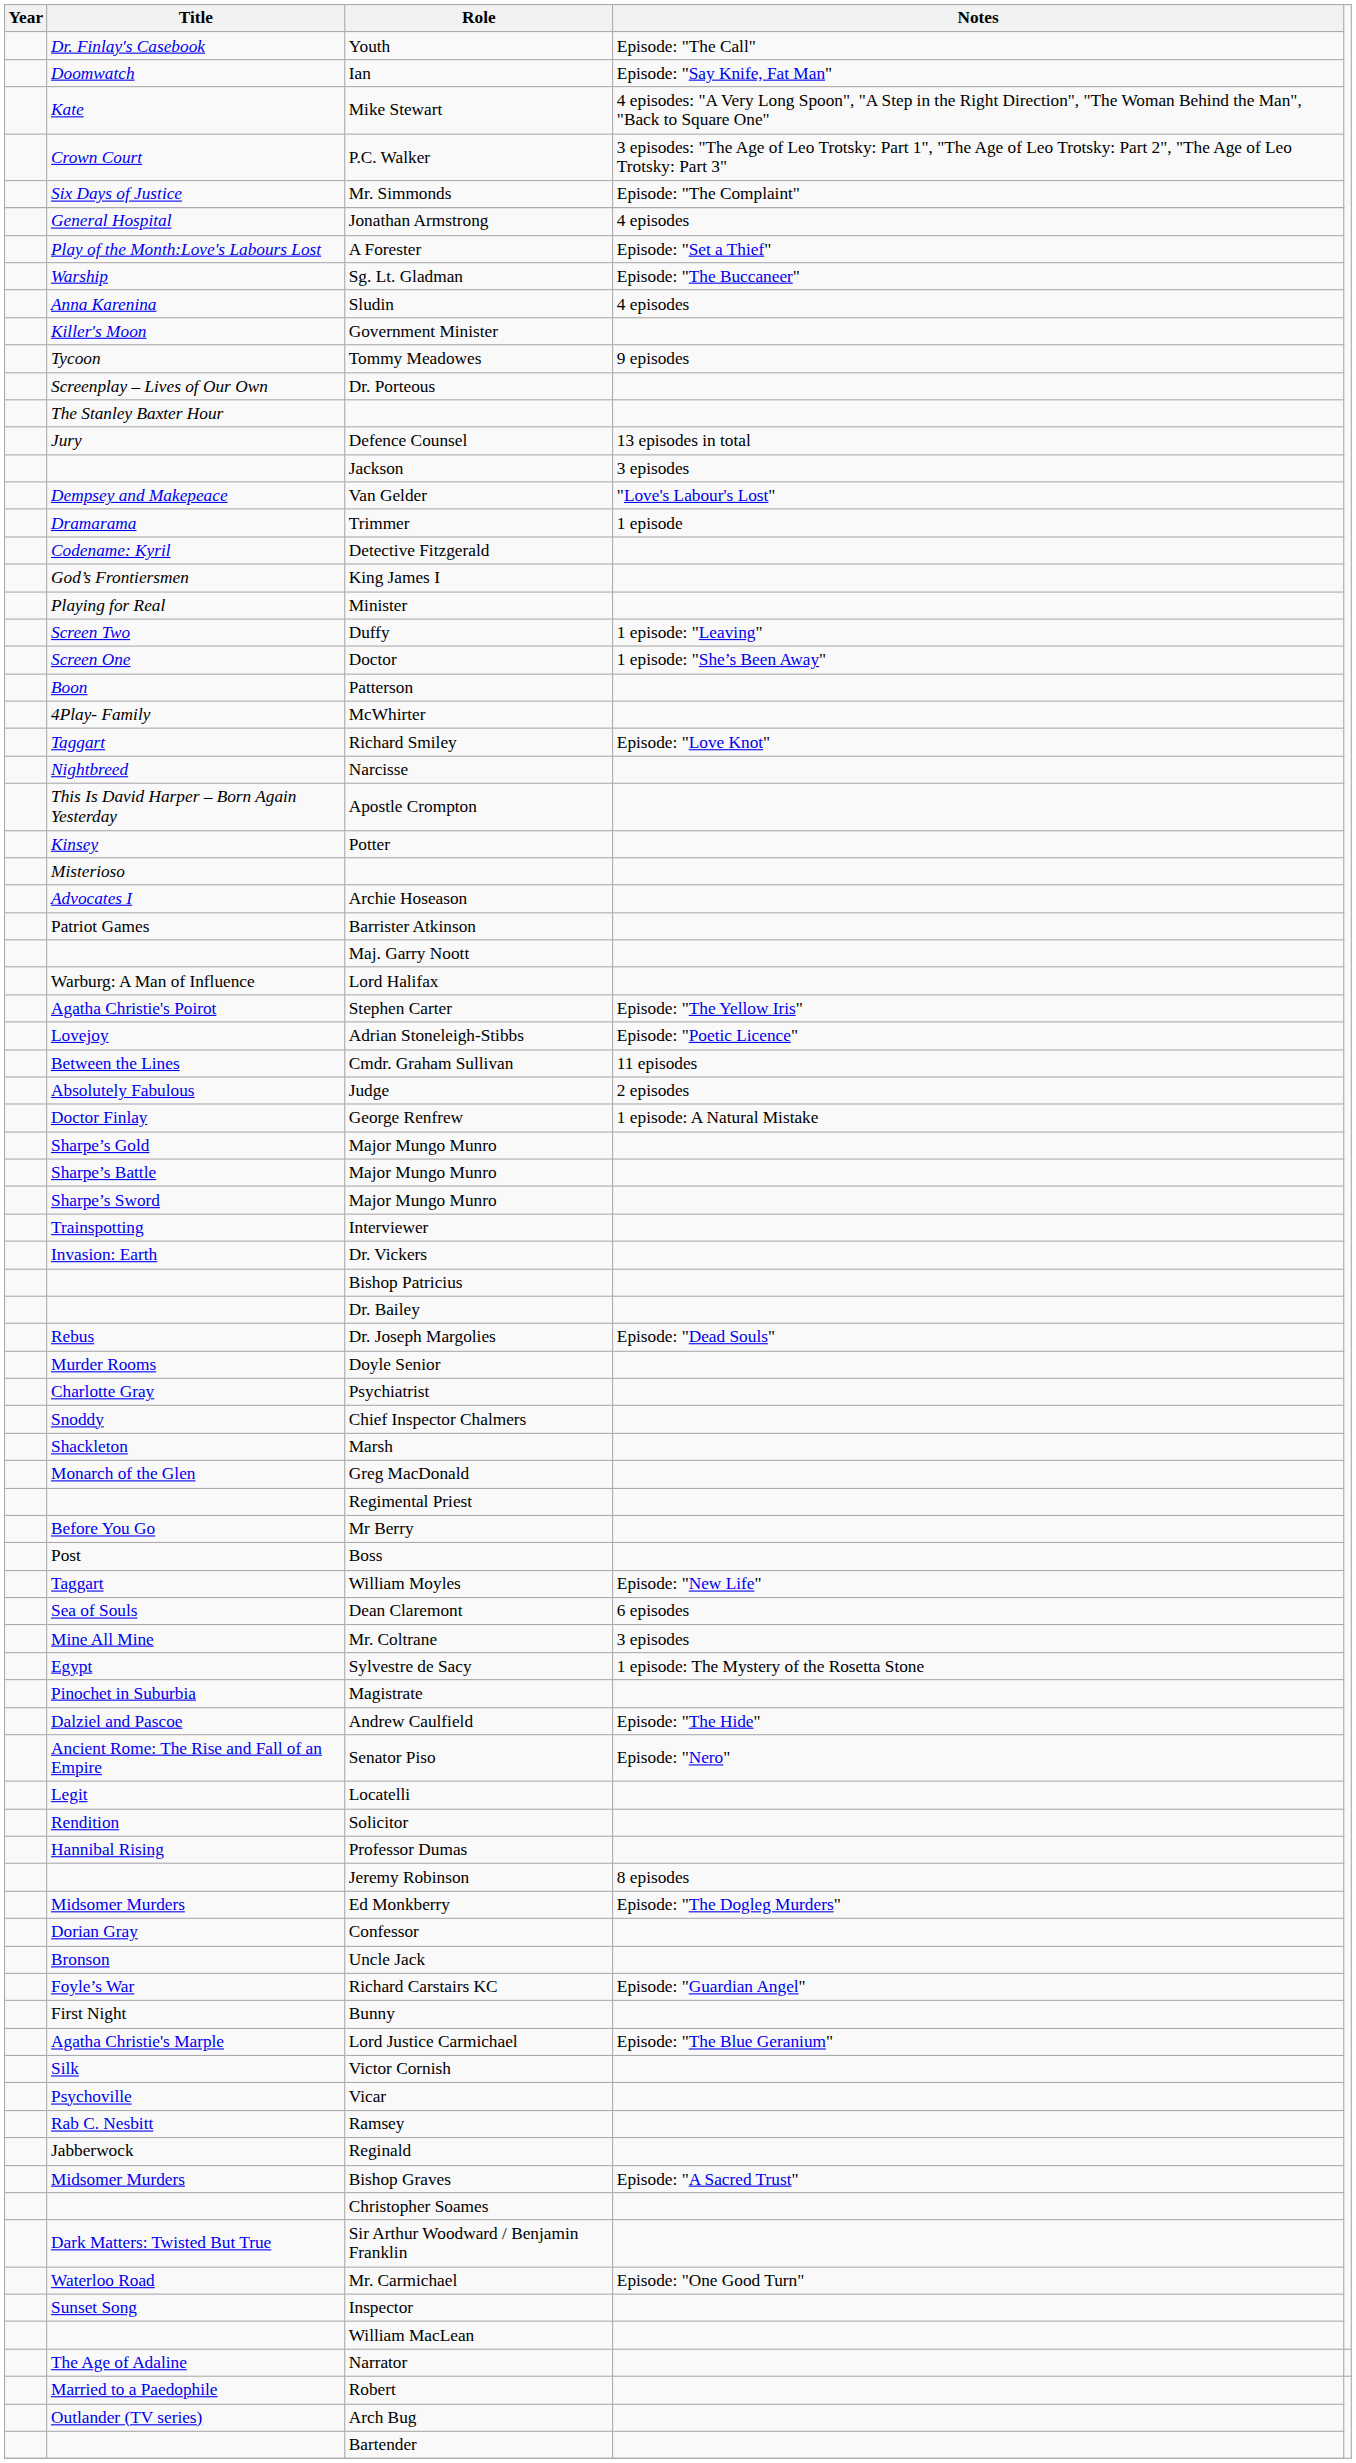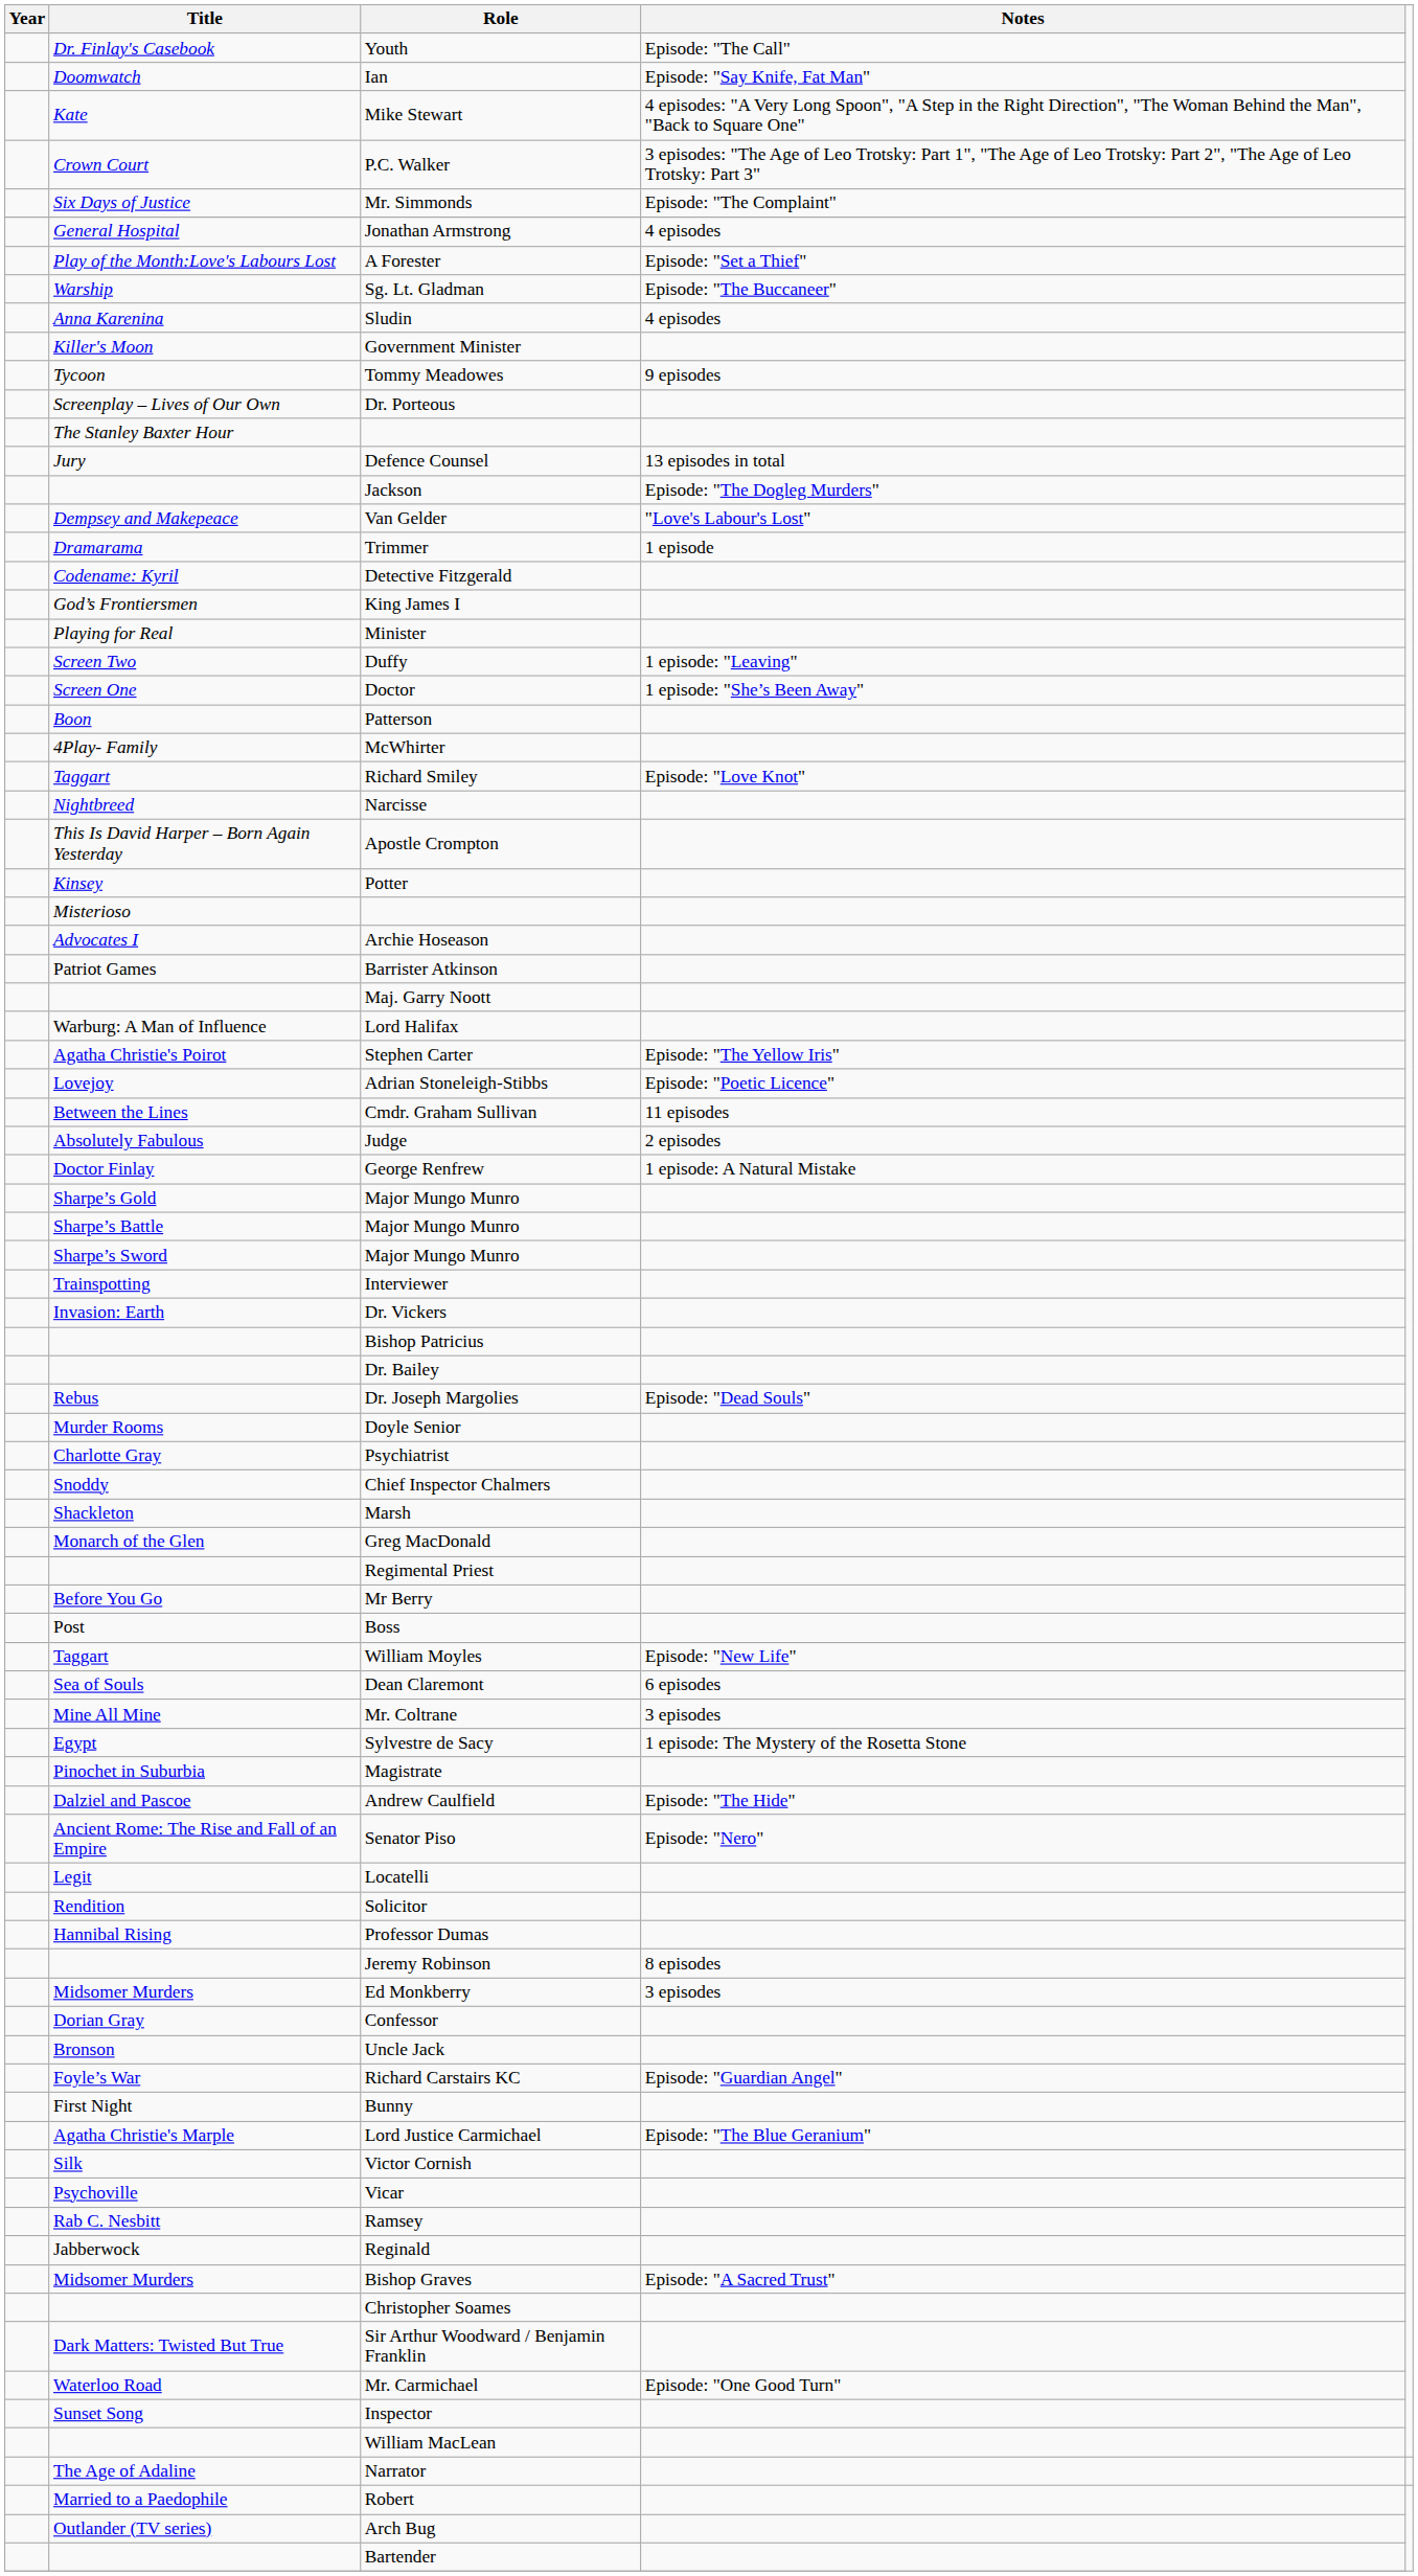 <table class="wikitable sortable">
 <tr>
 <th>Year</th>
 <th>Title</th>
 <th>Role</th>
 <th class="unsortable">Notes<br></th>
 </tr>
 <tr>
 <td></td>
 <td><em><a href='#'>Dr. Finlay's Casebook</a></em></td>
 <td>Youth</td>
 <td>Episode: "The Call"</td>
 </tr>
 <tr>
 <td></td>
 <td><em><a href='#'>Doomwatch</a></em></td>
 <td>Ian</td>
 <td>Episode: "<a href='#'>Say Knife, Fat Man</a>"</td>
 </tr>
 <tr>
 <td></td>
 <td><em><a href='#'>Kate</a></em></td>
 <td>Mike Stewart</td>
 <td>4 episodes: "A Very Long Spoon", "A Step in the Right Direction", "The Woman Behind the Man", "Back to Square One"</td>
 </tr>
 <tr>
 <td></td>
 <td><em><a href='#'>Crown Court</a></em></td>
 <td>P.C. Walker</td>
 <td>3 episodes: "The Age of Leo Trotsky: Part 1", "The Age of Leo Trotsky: Part 2", "The Age of Leo Trotsky: Part 3"</td>
 </tr>
 <tr>
 <td></td>
 <td><em><a href='#'>Six Days of Justice</a></em></td>
 <td>Mr. Simmonds</td>
 <td>Episode: "The Complaint"</td>
 </tr>
 <tr>
 </tr>
 <tr>
 <td></td>
 <td><em><a href='#'>General Hospital</a></em></td>
 <td>Jonathan Armstrong</td>
 <td>4 episodes</td>
 </tr>
 <tr>
 <td></td>
 <td><em><a href='#'>Play of the Month:Love's Labours Lost</a></em></td>
 <td>A Forester</td>
 <td>Episode: "<a href='#'>Set a Thief</a>"</td>
 </tr>
 <tr>
 <td></td>
 <td><em><a href='#'>Warship</a></em></td>
 <td>Sg. Lt. Gladman</td>
 <td>Episode: "<a href='#'>The Buccaneer</a>"</td>
 </tr>
 <tr>
 <td></td>
 <td><em><a href='#'>Anna Karenina</a></em></td>
 <td>Sludin</td>
 <td>4 episodes</td>
 </tr>
 <tr>
 <td></td>
 <td><em><a href='#'>Killer's Moon</a></em></td>
 <td>Government Minister</td>
 <td></td>
 </tr>
 <tr>
 <td></td>
 <td><em>Tycoon</em></td>
 <td>Tommy Meadowes</td>
 <td>9 episodes</td>
 </tr>
 <tr>
 <td></td>
 <td><em>Screenplay – Lives of Our Own</em></td>
 <td>Dr. Porteous</td>
 <td></td>
 </tr>
 <tr>
 <td></td>
 <td><em>The Stanley Baxter Hour</em></td>
 <td></td>
 <td></td>
 </tr>
 <tr>
 <td></td>
 <td><em>Jury</em></td>
 <td>Defence Counsel</td>
 <td>13 episodes in total</td>
 </tr>
 <tr>
 <td></td>
 <td><em></em></td>
 <td>Jackson</td>
-<td>3 episodes</td>
+<td>Episode: "<a href='#'>The Dogleg Murders</a>"</td>
 </tr>
 <tr>
 <td></td>
 <td><em><a href='#'>Dempsey and Makepeace</a></em></td>
 <td>Van Gelder</td>
 <td>"<a href='#'>Love's Labour's Lost</a>"</td>
 </tr>
 <tr>
 <td></td>
 <td><em><a href='#'>Dramarama</a></em></td>
 <td>Trimmer</td>
 <td>1 episode</td>
 </tr>
 <tr>
 <td></td>
 <td><em><a href='#'>Codename: Kyril</a></em></td>
 <td>Detective Fitzgerald</td>
 <td></td>
 </tr>
 <tr>
 <td></td>
 <td><em>God’s Frontiersmen</em></td>
 <td>King James I</td>
 <td></td>
 </tr>
 <tr>
 <td></td>
 <td><em>Playing for Real</em></td>
 <td>Minister</td>
 <td></td>
 </tr>
 <tr>
 <td></td>
 <td><em><a href='#'>Screen Two</a></em></td>
 <td>Duffy</td>
 <td>1 episode: "<a href='#'>Leaving</a>"</td>
 </tr>
 <tr>
 <td></td>
 <td><em><a href='#'>Screen One</a></em></td>
 <td>Doctor</td>
 <td>1 episode: "<a href='#'>She’s Been Away</a>"</td>
 </tr>
 <tr>
 <td></td>
 <td><em><a href='#'>Boon</a></em></td>
 <td>Patterson</td>
 <td></td>
 </tr>
 <tr>
 <td></td>
 <td><em>4Play- Family</em></td>
 <td>McWhirter</td>
 <td></td>
 </tr>
 <tr>
 <td></td>
 <td><em><a href='#'>Taggart</a></em></td>
 <td>Richard Smiley</td>
 <td>Episode: "<a href='#'>Love Knot</a>"</td>
 </tr>
 <tr>
 <td></td>
 <td><em><a href='#'>Nightbreed</a></em></td>
 <td>Narcisse</td>
 <td></td>
 </tr>
 <tr>
 <td></td>
 <td><em>This Is David Harper – Born Again Yesterday</em></td>
 <td>Apostle Crompton</td>
 <td></td>
 </tr>
 <tr>
 <td></td>
 <td><em><a href='#'>Kinsey</a></em></td>
 <td>Potter</td>
 <td></td>
 </tr>
 <tr>
 <td></td>
 <td><em>Misterioso</em></td>
 <td></td>
 <td></td>
 </tr>
 <tr>
 <td></td>
 <td><em><a href='#'>Advocates I</a></em></td>
 <td>Archie Hoseason</td>
 <td></td>
 </tr>
 <tr>
 <td></td>
 <td>Patriot Games<em></td>
 <td>Barrister Atkinson</td>
 <td></td>
 </tr>
 <tr>
 <td></td>
 <td></em><em></td>
 <td>Maj. Garry Noott</td>
 <td></td>
 </tr>
 <tr>
 <td></td>
 <td></em>Warburg: A Man of Influence<em></td>
 <td>Lord Halifax</td>
 <td></td>
 </tr>
 <tr>
 <td></td>
 <td></em><a href='#'>Agatha Christie's Poirot</a><em></td>
 <td>Stephen Carter</td>
 <td>Episode: "<a href='#'>The Yellow Iris</a>"</td>
 </tr>
 <tr>
 <td></td>
 <td></em><a href='#'>Lovejoy</a><em></td>
 <td>Adrian Stoneleigh-Stibbs</td>
 <td>Episode: "<a href='#'>Poetic Licence</a>"</td>
 </tr>
 <tr>
 <td></td>
 <td></em><a href='#'>Between the Lines</a><em></td>
 <td>Cmdr. Graham Sullivan</td>
 <td>11 episodes</td>
 </tr>
 <tr>
 <td></td>
 <td></em><a href='#'>Absolutely Fabulous</a><em></td>
 <td>Judge</td>
 <td>2 episodes</td>
 </tr>
 <tr>
 <td></td>
 <td></em><a href='#'>Doctor Finlay</a><em></td>
 <td>George Renfrew</td>
 <td>1 episode: A Natural Mistake</td>
 </tr>
 <tr>
 <td></td>
 <td></em><a href='#'>Sharpe’s Gold</a><em></td>
 <td>Major Mungo Munro</td>
 <td></td>
 </tr>
 <tr>
 <td></td>
 <td></em><a href='#'>Sharpe’s Battle</a><em></td>
 <td>Major Mungo Munro</td>
 <td></td>
 </tr>
 <tr>
 <td></td>
 <td></em><a href='#'>Sharpe’s Sword</a><em></td>
 <td>Major Mungo Munro</td>
 <td></td>
 </tr>
 <tr>
 <td></td>
 <td></em><a href='#'>Trainspotting</a><em></td>
 <td>Interviewer</td>
 <td></td>
 </tr>
 <tr>
 <td></td>
 <td></em><a href='#'>Invasion: Earth</a><em></td>
 <td>Dr. Vickers</td>
 <td></td>
 </tr>
 <tr>
 <td></td>
 <td></em><em></td>
 <td>Bishop Patricius</td>
 <td></td>
 </tr>
 <tr>
 <td></td>
 <td></em><em></td>
 <td>Dr. Bailey</td>
 <td></td>
 </tr>
 <tr>
 <td></td>
 <td></em><a href='#'>Rebus</a><em></td>
 <td>Dr. Joseph Margolies</td>
 <td>Episode: "<a href='#'>Dead Souls</a>"</td>
 </tr>
 <tr>
 <td></td>
 <td></em><a href='#'>Murder Rooms</a><em></td>
 <td>Doyle Senior</td>
 <td></td>
 </tr>
 <tr>
 <td></td>
 <td></em><a href='#'>Charlotte Gray</a><em></td>
 <td>Psychiatrist</td>
 <td></td>
 </tr>
 <tr>
 <td></td>
 <td></em><a href='#'>Snoddy</a><em></td>
 <td>Chief Inspector Chalmers</td>
 <td></td>
 </tr>
 <tr>
 <td></td>
 <td></em><a href='#'>Shackleton</a><em></td>
 <td>Marsh</td>
 <td></td>
 </tr>
 <tr>
 <td></td>
 <td></em><a href='#'>Monarch of the Glen</a><em></td>
 <td>Greg MacDonald</td>
 <td></td>
 </tr>
 <tr>
 <td></td>
 <td></em><em></td>
 <td>Regimental Priest</td>
 <td></td>
 </tr>
 <tr>
 <td></td>
 <td></em><a href='#'>Before You Go</a><em></td>
 <td>Mr Berry</td>
 <td></td>
 </tr>
 <tr>
 <td></td>
 <td></em>Post<em></td>
 <td>Boss</td>
 <td></td>
 </tr>
 <tr>
 <td></td>
 <td></em><a href='#'>Taggart</a><em></td>
 <td>William Moyles</td>
 <td>Episode: "<a href='#'>New Life</a>"</td>
 </tr>
 <tr>
 <td></td>
 <td></em><a href='#'>Sea of Souls</a><em></td>
 <td>Dean Claremont</td>
 <td>6 episodes</td>
 </tr>
 <tr>
 <td></td>
 <td></em><a href='#'>Mine All Mine</a><em></td>
 <td>Mr. Coltrane</td>
 <td>3 episodes</td>
 </tr>
 <tr>
 <td></td>
 <td></em><a href='#'>Egypt</a><em></td>
 <td>Sylvestre de Sacy</td>
 <td>1 episode: The Mystery of the Rosetta Stone</td>
 </tr>
 <tr>
 <td></td>
 <td></em><a href='#'>Pinochet in Suburbia</a><em></td>
 <td>Magistrate</td>
 <td></td>
 </tr>
 <tr>
 <td></td>
 <td></em><a href='#'>Dalziel and Pascoe</a><em></td>
 <td>Andrew Caulfield</td>
 <td>Episode: "<a href='#'>The Hide</a>"</td>
 </tr>
 <tr>
 <td></td>
 <td></em><a href='#'>Ancient Rome: The Rise and Fall of an Empire</a><em></td>
 <td>Senator Piso</td>
 <td>Episode: "<a href='#'>Nero</a>"</td>
 </tr>
 <tr>
 <td></td>
 <td></em><a href='#'>Legit</a><em></td>
 <td>Locatelli</td>
 <td></td>
 </tr>
 <tr>
 <td></td>
 <td></em><a href='#'>Rendition</a><em></td>
 <td>Solicitor</td>
 <td></td>
 </tr>
 <tr>
 <td></td>
 <td></em><a href='#'>Hannibal Rising</a><em></td>
 <td>Professor Dumas</td>
 <td></td>
 </tr>
 <tr>
 <td></td>
 <td></em><em></td>
 <td>Jeremy Robinson</td>
 <td>8 episodes</td>
 </tr>
 <tr>
 <td></td>
 <td></em><a href='#'>Midsomer Murders</a><em></td>
 <td>Ed Monkberry</td>
-<td>Episode: "<a href='#'>The Dogleg Murders</a>"</td>
+<td>3 episodes</td>
 </tr>
 <tr>
 <td></td>
 <td></em><a href='#'>Dorian Gray</a><em></td>
 <td>Confessor</td>
 <td></td>
 </tr>
 <tr>
 <td></td>
 <td></em><a href='#'>Bronson</a><em></td>
 <td>Uncle Jack</td>
 <td></td>
 </tr>
 <tr>
 <td></td>
 <td></em><a href='#'>Foyle’s War</a><em></td>
 <td>Richard Carstairs KC</td>
 <td>Episode: "<a href='#'>Guardian Angel</a>"</td>
 </tr>
 <tr>
 <td></td>
 <td></em>First Night<em></td>
 <td>Bunny</td>
 <td></td>
 </tr>
 <tr>
 <td></td>
 <td></em><a href='#'>Agatha Christie's Marple</a><em></td>
 <td>Lord Justice Carmichael</td>
 <td>Episode: "<a href='#'>The Blue Geranium</a>"</td>
 </tr>
 <tr>
 <td></td>
 <td></em><a href='#'>Silk</a><em></td>
 <td>Victor Cornish</td>
 <td></td>
 </tr>
 <tr>
 <td></td>
 <td></em><a href='#'>Psychoville</a><em></td>
 <td>Vicar</td>
 <td></td>
 </tr>
 <tr>
 <td></td>
 <td></em><a href='#'>Rab C. Nesbitt</a><em></td>
 <td>Ramsey</td>
 <td></td>
 </tr>
 <tr>
 <td></td>
 <td></em>Jabberwock<em></td>
 <td>Reginald</td>
 <td></td>
 </tr>
 <tr>
 <td></td>
 <td></em><a href='#'>Midsomer Murders</a><em></td>
 <td>Bishop Graves</td>
 <td>Episode: "<a href='#'>A Sacred Trust</a>"</td>
 </tr>
 <tr>
 <td></td>
 <td></em><em></td>
 <td>Christopher Soames</td>
 <td></td>
 </tr>
 <tr>
 <td></td>
 <td></em><a href='#'>Dark Matters: Twisted But True</a><em></td>
 <td>Sir Arthur Woodward / Benjamin Franklin</td>
 <td></td>
 </tr>
 <tr>
 <td></td>
 <td></em><a href='#'>Waterloo Road</a><em></td>
 <td>Mr. Carmichael</td>
 <td>Episode: "One Good Turn"</td>
 </tr>
 <tr>
 <td></td>
 <td></em><a href='#'>Sunset Song</a><em></td>
 <td>Inspector</td>
 <td></td>
 </tr>
 <tr>
 <td></td>
 <td></em><em></td>
 <td>William MacLean</td>
 <td></td>
 </tr>
 <tr>
 <td></td>
 <td></em><a href='#'>The Age of Adaline</a><em></td>
 <td>Narrator</td>
 <td></td>
 <td></td>
 </tr>
 <tr>
 <td></td>
 <td></em><a href='#'>Married to a Paedophile</a><em></td>
 <td>Robert</td>
 <td></td>
 </tr>
 <tr>
 <td></td>
 <td></em><a href='#'>Outlander (TV series)</a><em></td>
 <td>Arch Bug</td>
 <td></td>
 </tr>
 <tr>
 <td></td>
 <td></em><em></td>
 <td>Bartender</td>
 <td></td>
 </tr>
 <tr>
 </tr>
 </table>
